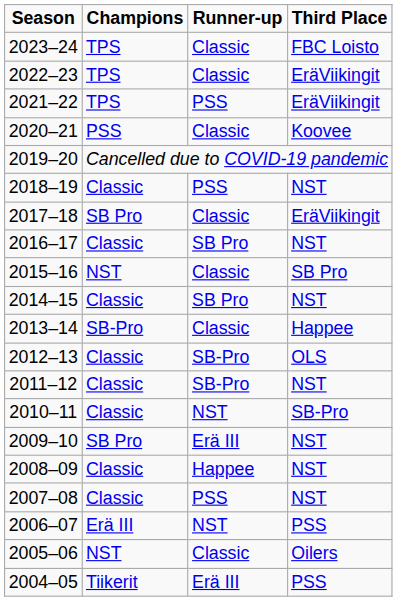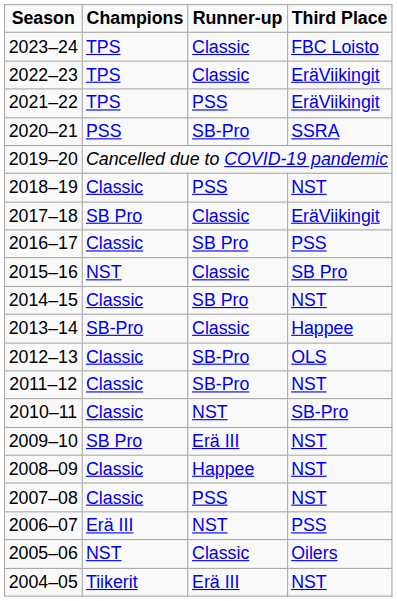 <table - class="wikitable">
 <tr>
 <td align="center"><strong>Season</strong></td>
 <td align="center"><strong>Champions</strong></td>
 <td align="center"><strong>Runner-up</strong></td>
 <td align="center"><strong>Third Place</strong></td>
 </tr>
 <tr>
 <td align="center">2023–24</td>
 <td><a href='#'>TPS</a></td>
 <td><a href='#'>Classic</a></td>
 <td><a href='#'>FBC Loisto</a></td>
 </tr>
 <tr>
 <td align="center">2022–23</td>
 <td><a href='#'>TPS</a></td>
 <td><a href='#'>Classic</a></td>
 <td><a href='#'>EräViikingit</a></td>
 </tr>
 <tr>
 <td align="center">2021–22</td>
 <td><a href='#'>TPS</a></td>
 <td><a href='#'>PSS</a></td>
 <td><a href='#'>EräViikingit</a></td>
 </tr>
 <tr>
 <td align="center">2020–21</td>
 <td><a href='#'>PSS</a></td>
-<td><a href='#'>Classic</a></td>
-<td><a href='#'>Koovee</a></td>
+<td><a href='#'>SB-Pro</a></td>
+<td><a href='#'>SSRA</a></td>
 </tr>
 <tr>
 <td align="center">2019–20</td>
 <td colspan="3" align="center"><em>Cancelled due to <a href='#'>COVID-19 pandemic</a></em></td>
 </tr>
 <tr>
 <td align="center">2018–19</td>
 <td><a href='#'>Classic</a></td>
 <td><a href='#'>PSS</a></td>
 <td><a href='#'>NST</a></td>
 </tr>
 <tr>
 <td align="center">2017–18</td>
 <td><a href='#'>SB Pro</a></td>
 <td><a href='#'>Classic</a></td>
 <td><a href='#'>EräViikingit</a></td>
 </tr>
 <tr>
 <td align="center">2016–17</td>
 <td><a href='#'>Classic</a></td>
 <td><a href='#'>SB Pro</a></td>
-<td><a href='#'>NST</a></td>
+<td><a href='#'>PSS</a></td>
 </tr>
 <tr>
 <td align="center">2015–16</td>
 <td><a href='#'>NST</a></td>
 <td><a href='#'>Classic</a></td>
 <td><a href='#'>SB Pro</a></td>
 </tr>
 <tr>
 <td align="center">2014–15</td>
 <td><a href='#'>Classic</a></td>
 <td><a href='#'>SB Pro</a></td>
 <td><a href='#'>NST</a></td>
 </tr>
 <tr>
 <td align="center">2013–14</td>
 <td><a href='#'>SB-Pro</a></td>
 <td><a href='#'>Classic</a></td>
 <td><a href='#'>Happee</a></td>
 </tr>
 <tr>
 <td align="center">2012–13</td>
 <td><a href='#'>Classic</a></td>
 <td><a href='#'>SB-Pro</a></td>
 <td><a href='#'>OLS</a></td>
 </tr>
 <tr>
 <td align="center">2011–12</td>
 <td><a href='#'>Classic</a></td>
 <td><a href='#'>SB-Pro</a></td>
 <td><a href='#'>NST</a></td>
 </tr>
 <tr>
 <td align="center">2010–11</td>
 <td><a href='#'>Classic</a></td>
 <td><a href='#'>NST</a></td>
 <td><a href='#'>SB-Pro</a></td>
 </tr>
 <tr>
 <td align="center">2009–10</td>
 <td><a href='#'>SB Pro</a></td>
 <td><a href='#'>Erä III</a></td>
 <td><a href='#'>NST</a></td>
 </tr>
 <tr>
 <td align="center">2008–09</td>
 <td><a href='#'>Classic</a></td>
 <td><a href='#'>Happee</a></td>
 <td><a href='#'>NST</a></td>
 </tr>
 <tr>
 <td align="center">2007–08</td>
 <td><a href='#'>Classic</a></td>
 <td><a href='#'>PSS</a></td>
 <td><a href='#'>NST</a></td>
 </tr>
 <tr>
 <td align="center">2006–07</td>
 <td><a href='#'>Erä III</a></td>
 <td><a href='#'>NST</a></td>
 <td><a href='#'>PSS</a></td>
 </tr>
 <tr>
 <td align="center">2005–06</td>
 <td><a href='#'>NST</a></td>
 <td><a href='#'>Classic</a></td>
 <td><a href='#'>Oilers</a></td>
 </tr>
 <tr>
 <td align="center">2004–05</td>
 <td><a href='#'>Tiikerit</a></td>
 <td><a href='#'>Erä III</a></td>
-<td><a href='#'>PSS</a></td>
+<td><a href='#'>NST</a></td>
 </tr>
 </table>
